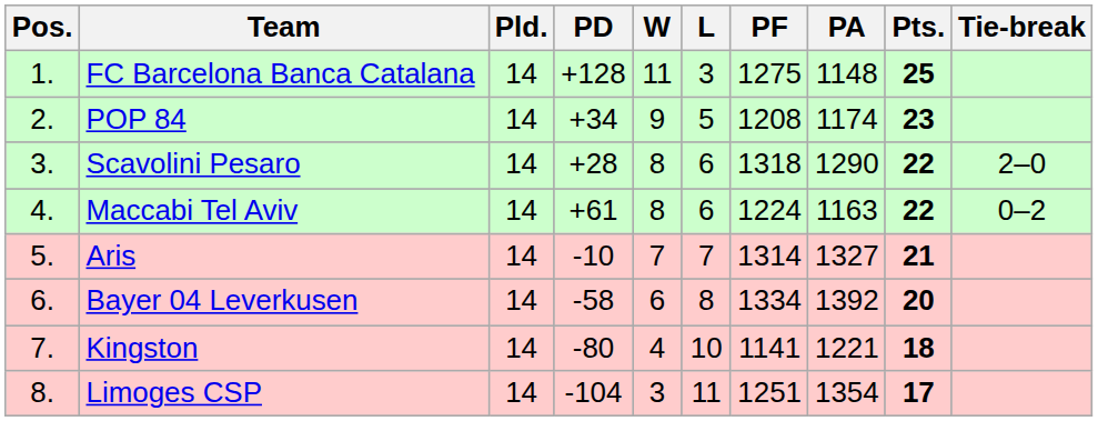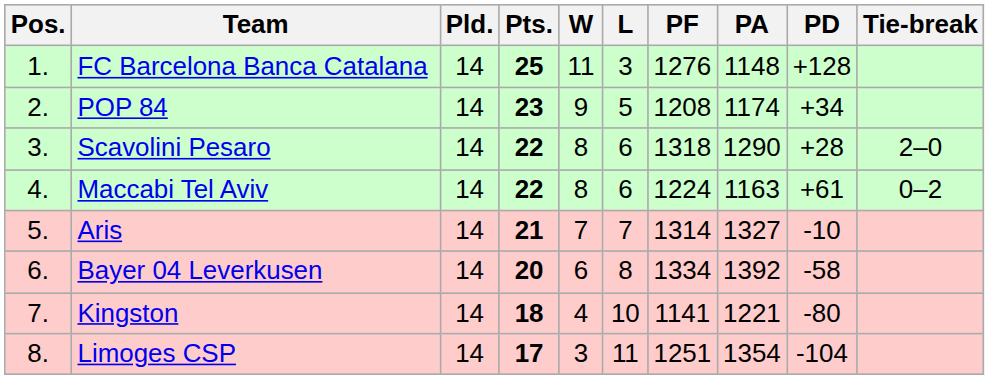 <table class="wikitable" style="text-align:center">
 <tr>
 <th width=15>Pos.</th>
 <th width=220>Team</th>
 <th width=20>Pld.</th>
-<th width=20>PD</th>
+<th width=20>Pts.</th>
 <th width=20>W</th>
 <th width=20>L</th>
 <th width=20>PF</th>
 <th width=20>PA</th>
-<th width=20>Pts.</th>
+<th width=20>PD</th>
 <th>Tie-break</th>
 </tr>
 <tr style="background: #ccffcc;">
 <td>1.</td>
 <td align=left> <a href='#'>FC Barcelona Banca Catalana</a></td>
 <td>14</td>
-<td>+128</td>
+<td><strong>25</strong></td>
 <td>11</td>
 <td>3</td>
-<td>1275</td>
+<td>1276</td>
 <td>1148</td>
-<td><strong>25</strong></td>
+<td>+128</td>
 <td></td>
 </tr>
 <tr style="background: #ccffcc;">
 <td>2.</td>
 <td align=left> <a href='#'>POP 84</a></td>
 <td>14</td>
-<td>+34</td>
+<td><strong>23</strong></td>
 <td>9</td>
 <td>5</td>
 <td>1208</td>
 <td>1174</td>
-<td><strong>23</strong></td>
+<td>+34</td>
 <td></td>
 </tr>
 <tr style="background: #ccffcc;">
 <td>3.</td>
 <td align=left> <a href='#'>Scavolini Pesaro</a></td>
 <td>14</td>
-<td>+28</td>
+<td><strong>22</strong></td>
 <td>8</td>
 <td>6</td>
 <td>1318</td>
 <td>1290</td>
-<td><strong>22</strong></td>
+<td>+28</td>
 <td>2–0</td>
 </tr>
 <tr style="background: #ccffcc;">
 <td>4.</td>
 <td align=left> <a href='#'>Maccabi Tel Aviv</a></td>
 <td>14</td>
-<td>+61</td>
+<td><strong>22</strong></td>
 <td>8</td>
 <td>6</td>
 <td>1224</td>
 <td>1163</td>
-<td><strong>22</strong></td>
+<td>+61</td>
 <td>0–2</td>
 </tr>
 <tr style="background:#ffcccc;">
 <td>5.</td>
 <td align=left> <a href='#'>Aris</a></td>
 <td>14</td>
-<td>-10</td>
+<td><strong>21</strong></td>
 <td>7</td>
 <td>7</td>
 <td>1314</td>
 <td>1327</td>
-<td><strong>21</strong></td>
+<td>-10</td>
 <td></td>
 </tr>
 <tr style="background:#ffcccc;">
 <td>6.</td>
 <td align=left> <a href='#'>Bayer 04 Leverkusen</a></td>
 <td>14</td>
-<td>-58</td>
+<td><strong>20</strong></td>
 <td>6</td>
 <td>8</td>
 <td>1334</td>
 <td>1392</td>
-<td><strong>20</strong></td>
+<td>-58</td>
 <td></td>
 </tr>
 <tr style="background:#ffcccc;">
 <td>7.</td>
 <td align=left> <a href='#'>Kingston</a></td>
 <td>14</td>
-<td>-80</td>
+<td><strong>18</strong></td>
 <td>4</td>
 <td>10</td>
 <td>1141</td>
 <td>1221</td>
-<td><strong>18</strong></td>
+<td>-80</td>
 <td></td>
 </tr>
 <tr style="background:#ffcccc;">
 <td>8.</td>
 <td align=left> <a href='#'>Limoges CSP</a></td>
 <td>14</td>
-<td>-104</td>
+<td><strong>17</strong></td>
 <td>3</td>
 <td>11</td>
 <td>1251</td>
 <td>1354</td>
-<td><strong>17</strong></td>
+<td>-104</td>
 <td></td>
 </tr>
 </table>
